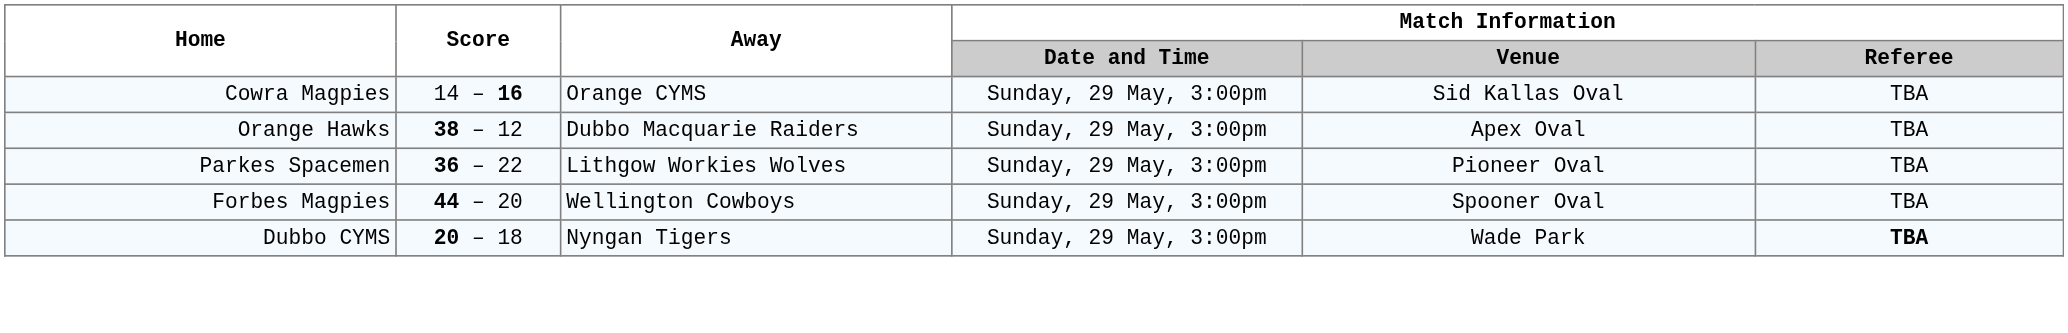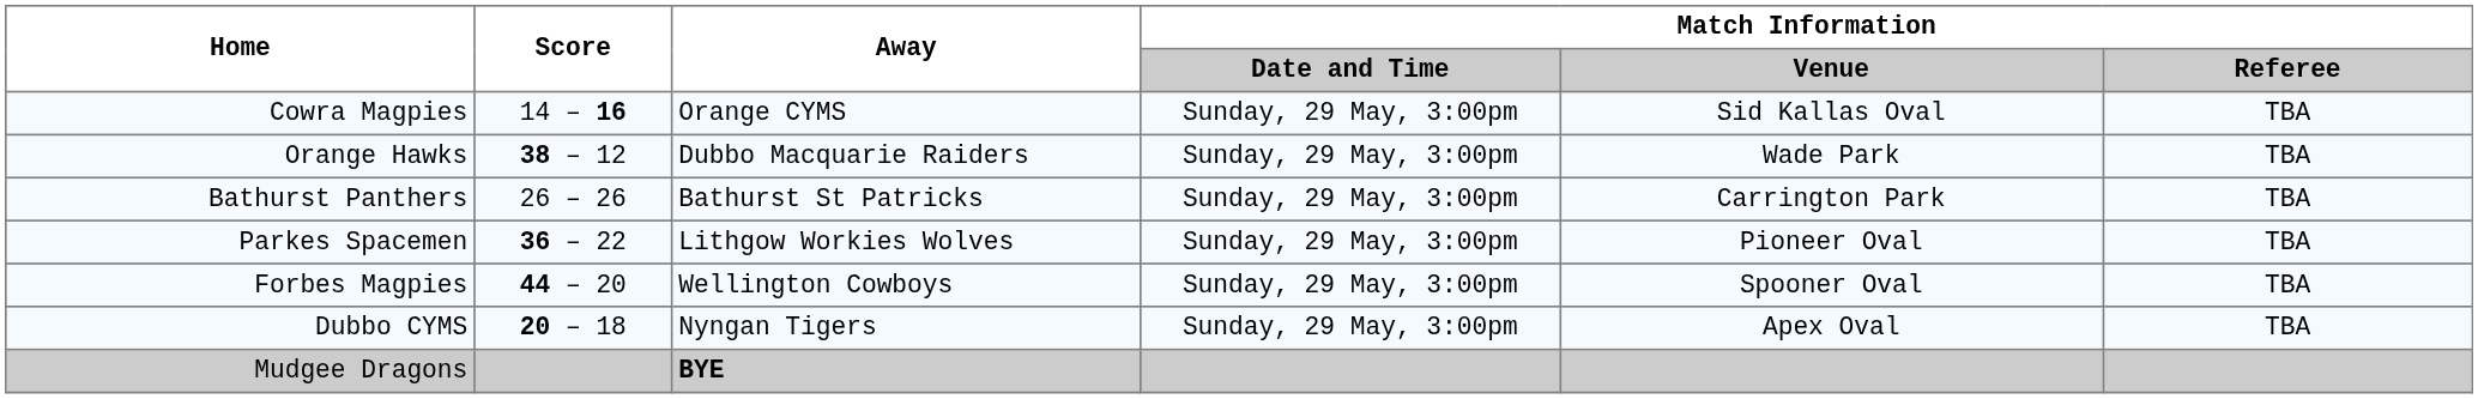 <table border="1" cellpadding="3" cellspacing="0" width="100%" style="border-collapse:collapse;  text-align:center;">
 <tr>
 <th rowspan="2" width="19%">Home</th>
 <th rowspan="2" width="8%">Score</th>
 <th rowspan="2" width="19%">Away</th>
 <th colspan="3">Match Information</th>
 </tr>
 <tr style="background:#CCCCCC">
 <th width="17%">Date and Time</th>
 <th width="22%">Venue</th>
 <th width="50%">Referee</th>
 </tr>
 <tr style="text-align:center; background:#f5faff;">
 <td align="right">Cowra Magpies </td>
 <td>14 – <strong>16</strong></td>
 <td align="left"> Orange CYMS</td>
 <td>Sunday, 29 May, 3:00pm</td>
 <td>Sid Kallas Oval</td>
 <td>TBA</td>
 </tr>
 <tr style="text-align:center; background:#f5faff;">
 <td align="right">Orange Hawks </td>
 <td><strong>38</strong> – 12</td>
 <td align="left"> Dubbo Macquarie Raiders</td>
 <td>Sunday, 29 May, 3:00pm</td>
-<td>Apex Oval</td>
+<td>Wade Park</td>
+<td>TBA</td>
+</tr>
+<tr style="text-align:center; background:#f5faff;">
+<td align="right">Bathurst Panthers </td>
+<td>26 – 26</td>
+<td align="left"> Bathurst St Patricks</td>
+<td>Sunday, 29 May, 3:00pm</td>
+<td>Carrington Park</td>
 <td>TBA</td>
 </tr>
 <tr style="text-align:center; background:#f5faff;">
 <td align="right">Parkes Spacemen </td>
 <td><strong>36</strong> – 22</td>
 <td align="left"> Lithgow Workies Wolves</td>
 <td>Sunday, 29 May, 3:00pm</td>
 <td>Pioneer Oval</td>
 <td>TBA</td>
 </tr>
 <tr style="text-align:center; background:#f5faff;">
 <td align="right">Forbes Magpies </td>
 <td><strong>44</strong> – 20</td>
 <td align="left"> Wellington Cowboys</td>
 <td>Sunday, 29 May, 3:00pm</td>
 <td>Spooner Oval</td>
 <td>TBA</td>
 </tr>
 <tr style="text-align:center; background:#f5faff;">
 <td align="right">Dubbo CYMS </td>
 <td><strong>20</strong> – 18</td>
 <td align="left"> Nyngan Tigers</td>
 <td>Sunday, 29 May, 3:00pm</td>
-<td>Wade Park</td>
-<td><strong>TBA</strong></td>
+<td>Apex Oval</td>
+<td>TBA</td>
+</tr>
+<tr style="text-align:center; background:#CCCCCC;">
+<td align="right">Mudgee Dragons </td>
+<td></td>
+<td align="left"><strong>BYE</strong></td>
+<td></td>
+<td></td>
+<td></td>
 </tr>
 </table>
